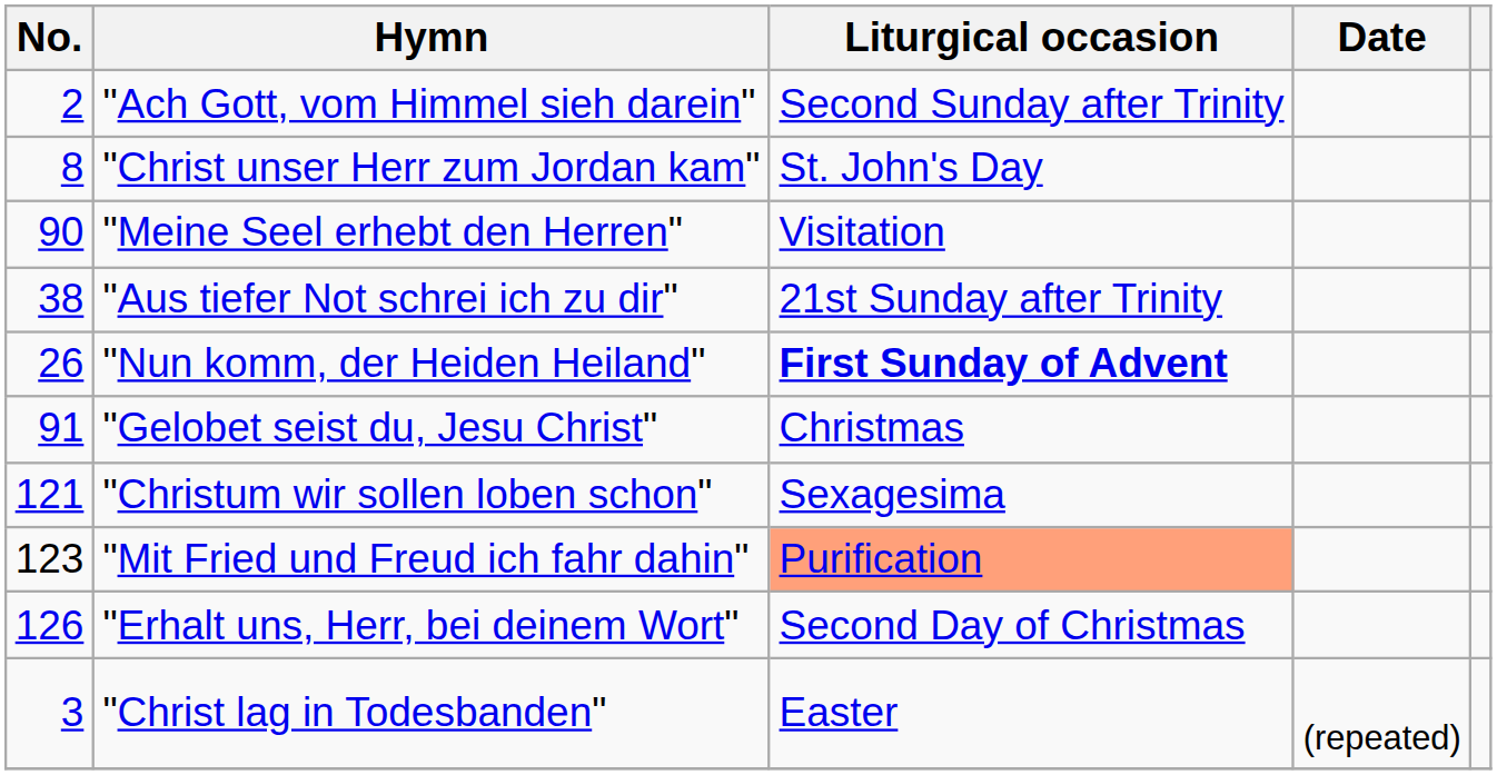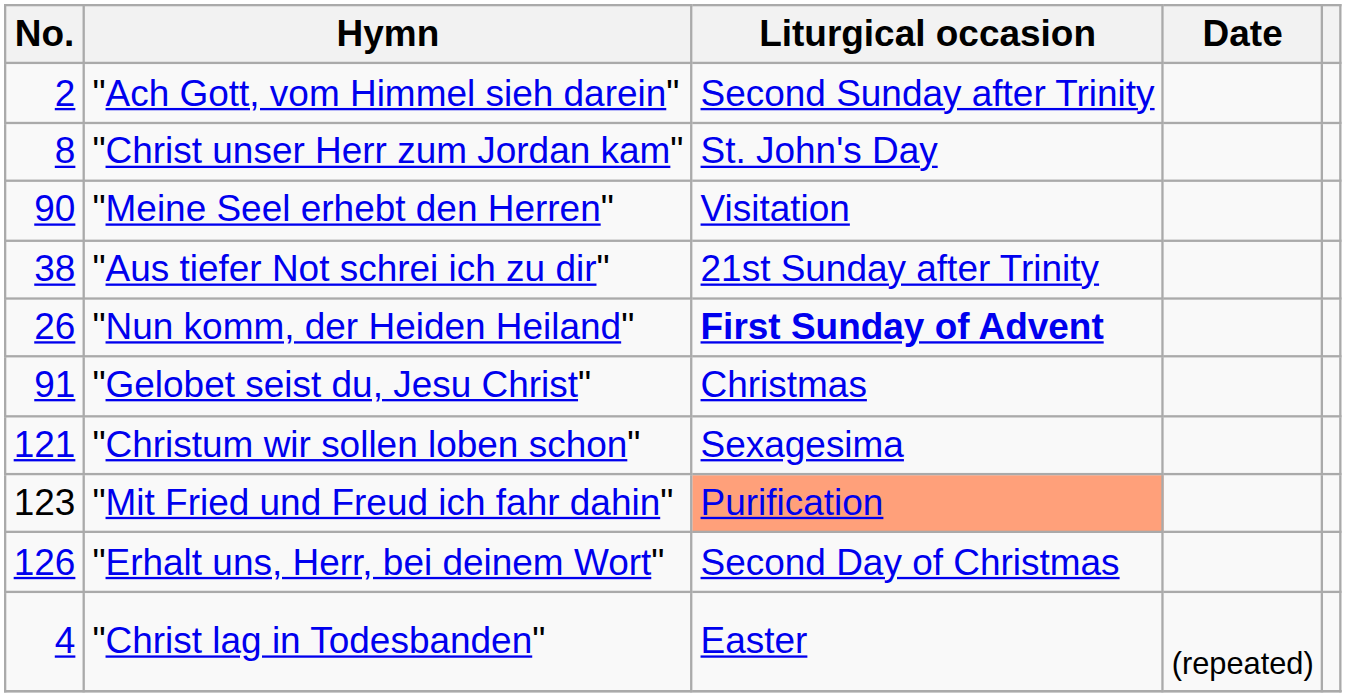 <table class="wikitable">
 <tr>
 <th>No.</th>
 <th>Hymn</th>
 <th>Liturgical occasion</th>
 <th>Date</th>
 <th></th>
 </tr>
 <tr>
 <td style="text-align:right"><a href='#'>2</a></td>
 <td>"<a href='#'>Ach Gott, vom Himmel sieh darein</a>"</td>
 <td><a href='#'>Second Sunday after Trinity</a></td>
 <td style="text-align:right"></td>
 <td></td>
 </tr>
 <tr>
 <td style="text-align:right"><a href='#'>8</a></td>
 <td>"<a href='#'>Christ unser Herr zum Jordan kam</a>"</td>
 <td><a href='#'>St. John's Day</a></td>
 <td style="text-align:right"></td>
 <td></td>
 </tr>
 <tr>
 <td style="text-align:right"><a href='#'>90</a></td>
 <td>"<a href='#'>Meine Seel erhebt den Herren</a>"</td>
 <td><a href='#'>Visitation</a></td>
 <td style="text-align:right"></td>
 <td></td>
 </tr>
 <tr>
 <td style="text-align:right"><a href='#'>38</a></td>
 <td>"<a href='#'>Aus tiefer Not schrei ich zu dir</a>"</td>
 <td><a href='#'>21st Sunday after Trinity</a></td>
 <td style="text-align:right"></td>
 <td></td>
 </tr>
 <tr>
 <td style="text-align:right"><a href='#'>26</a></td>
 <td>"<a href='#'>Nun komm, der Heiden Heiland</a>"</td>
 <td><strong><a href='#'>First Sunday of Advent</a></strong></td>
 <td style="text-align:right"></td>
 <td></td>
 </tr>
 <tr>
 <td style="text-align:right"><a href='#'>91</a></td>
 <td>"<a href='#'>Gelobet seist du, Jesu Christ</a>"</td>
 <td><a href='#'>Christmas</a></td>
 <td style="text-align:right"></td>
 <td></td>
 </tr>
 <tr>
 <td><a href='#'>121</a></td>
 <td>"<a href='#'>Christum wir sollen loben schon</a>"</td>
 <td><a href='#'>Sexagesima</a></td>
 <td style="text-align:right"></td>
 <td></td>
 </tr>
 <tr>
 <td>123</td>
 <td>"<a href='#'>Mit Fried und Freud ich fahr dahin</a>"</td>
 <td style="background: lightsalmon;"><a href='#'>Purification</a></td>
 <td style="text-align:right"></td>
 <td></td>
 </tr>
 <tr>
 <td><a href='#'>126</a></td>
 <td>"<a href='#'>Erhalt uns, Herr, bei deinem Wort</a>"</td>
 <td><a href='#'>Second Day of Christmas</a></td>
 <td style="text-align:right"></td>
 <td></td>
 </tr>
 <tr>
-<td style="text-align:right"><a href='#'>3</a></td>
+<td style="text-align:right"><a href='#'>4</a></td>
 <td>"<a href='#'>Christ lag in Todesbanden</a>"</td>
 <td><a href='#'>Easter</a></td>
 <td style="text-align:right"><br><small>(repeated)</small></td>
 <td></td>
 </tr>
 <tr>
 </tr>
 </table>
